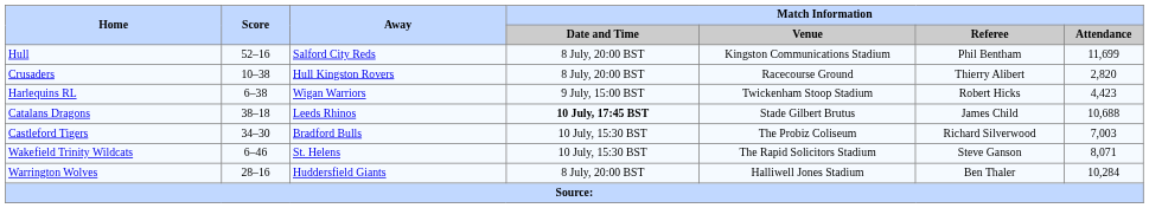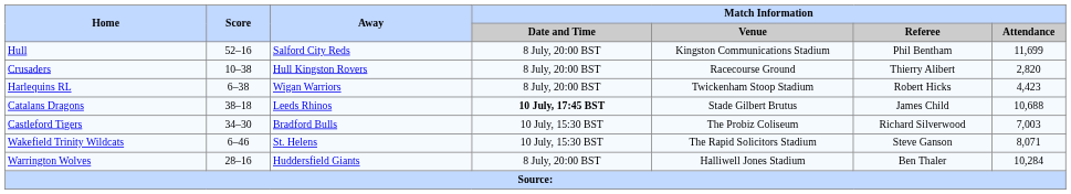 <table border="1" cellpadding="3" cellspacing="0" style="border-collapse:collapse; font-size:80%; text-align:center; width:100%;">
 <tr style="background:#c1d8ff;">
 <th rowspan="2" style="width:19%;">Home</th>
 <th rowspan="2" style="width:6%;">Score</th>
 <th rowspan="2" style="width:19%;">Away</th>
 <th colspan=6>Match Information</th>
 </tr>
 <tr style="background:#ccc;">
 <th width=17%>Date and Time</th>
 <th width=19%>Venue</th>
 <th width=13%>Referee</th>
 <th width=7%>Attendance</th>
 </tr>
 <tr style="background:#f5faff;">
 <td align=left> <a href='#'>Hull</a></td>
 <td>52–16</td>
 <td align=left> <a href='#'>Salford City Reds</a></td>
 <td>8 July, 20:00 BST</td>
 <td>Kingston Communications Stadium</td>
 <td>Phil Bentham</td>
 <td>11,699</td>
 </tr>
 <tr style="background:#f5faff;">
 <td align=left> <a href='#'>Crusaders</a></td>
 <td>10–38</td>
 <td align=left> <a href='#'>Hull Kingston Rovers</a></td>
 <td>8 July, 20:00 BST</td>
 <td>Racecourse Ground</td>
 <td>Thierry Alibert</td>
 <td>2,820</td>
 </tr>
 <tr style="background:#f5faff;">
 <td align=left> <a href='#'>Harlequins RL</a></td>
 <td>6–38</td>
 <td align=left> <a href='#'>Wigan Warriors</a></td>
-<td>9 July, 15:00 BST</td>
+<td>8 July, 20:00 BST</td>
 <td>Twickenham Stoop Stadium</td>
 <td>Robert Hicks</td>
 <td>4,423</td>
 </tr>
 <tr style="background:#f5faff;">
 <td align=left> <a href='#'>Catalans Dragons</a></td>
 <td>38–18</td>
 <td align=left> <a href='#'>Leeds Rhinos</a></td>
 <td><strong>10 July, 17:45 BST</strong></td>
 <td>Stade Gilbert Brutus</td>
 <td>James Child</td>
 <td>10,688</td>
 </tr>
 <tr style="background:#f5faff;">
 <td align=left> <a href='#'>Castleford Tigers</a></td>
 <td>34–30</td>
 <td align=left> <a href='#'>Bradford Bulls</a></td>
 <td>10 July, 15:30 BST</td>
 <td>The Probiz Coliseum</td>
 <td>Richard Silverwood</td>
 <td>7,003</td>
 </tr>
 <tr style="background:#f5faff;">
 <td align=left> <a href='#'>Wakefield Trinity Wildcats</a></td>
 <td>6–46</td>
 <td align=left> <a href='#'>St. Helens</a></td>
 <td>10 July, 15:30 BST</td>
 <td>The Rapid Solicitors Stadium</td>
 <td>Steve Ganson</td>
 <td>8,071</td>
 </tr>
 <tr style="background:#f5faff;">
 <td align=left> <a href='#'>Warrington Wolves</a></td>
 <td>28–16</td>
 <td align=left> <a href='#'>Huddersfield Giants</a></td>
 <td>8 July, 20:00 BST</td>
 <td>Halliwell Jones Stadium</td>
 <td>Ben Thaler</td>
 <td>10,284</td>
 </tr>
 <tr style="background:#c1d8ff;">
 <th colspan=12>Source:</th>
 </tr>
 </table>
